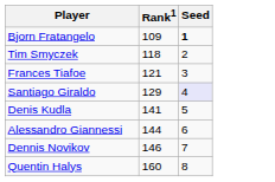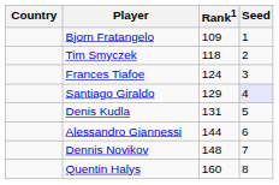 <table class="sortable wikitable">
 <tr>
+<th width="70">Country</th>
 <th width="175">Player</th>
 <th>Rank<sup>1</sup></th>
 <th>Seed</th>
 </tr>
 <tr>
+<td></td>
 <td><a href='#'>Bjorn Fratangelo</a></td>
 <td>109</td>
-<td><strong>1</strong></td>
+<td>1</td>
 </tr>
 <tr>
+<td></td>
 <td><a href='#'>Tim Smyczek</a></td>
 <td>118</td>
 <td>2</td>
 </tr>
 <tr>
+<td></td>
 <td><a href='#'>Frances Tiafoe</a></td>
-<td>121</td>
+<td>124</td>
 <td>3</td>
 </tr>
 <tr>
+<td></td>
 <td><a href='#'>Santiago Giraldo</a></td>
 <td>129</td>
 <td style="background: lavender;">4</td>
 </tr>
 <tr>
+<td></td>
 <td><a href='#'>Denis Kudla</a></td>
-<td>141</td>
+<td>131</td>
 <td>5</td>
 </tr>
 <tr>
+<td></td>
 <td><a href='#'>Alessandro Giannessi</a></td>
 <td>144</td>
 <td>6</td>
 </tr>
 <tr>
+<td></td>
 <td><a href='#'>Dennis Novikov</a></td>
-<td>146</td>
+<td>148</td>
 <td>7</td>
 </tr>
 <tr>
+<td></td>
 <td><a href='#'>Quentin Halys</a></td>
 <td>160</td>
 <td>8</td>
 </tr>
 </table>
